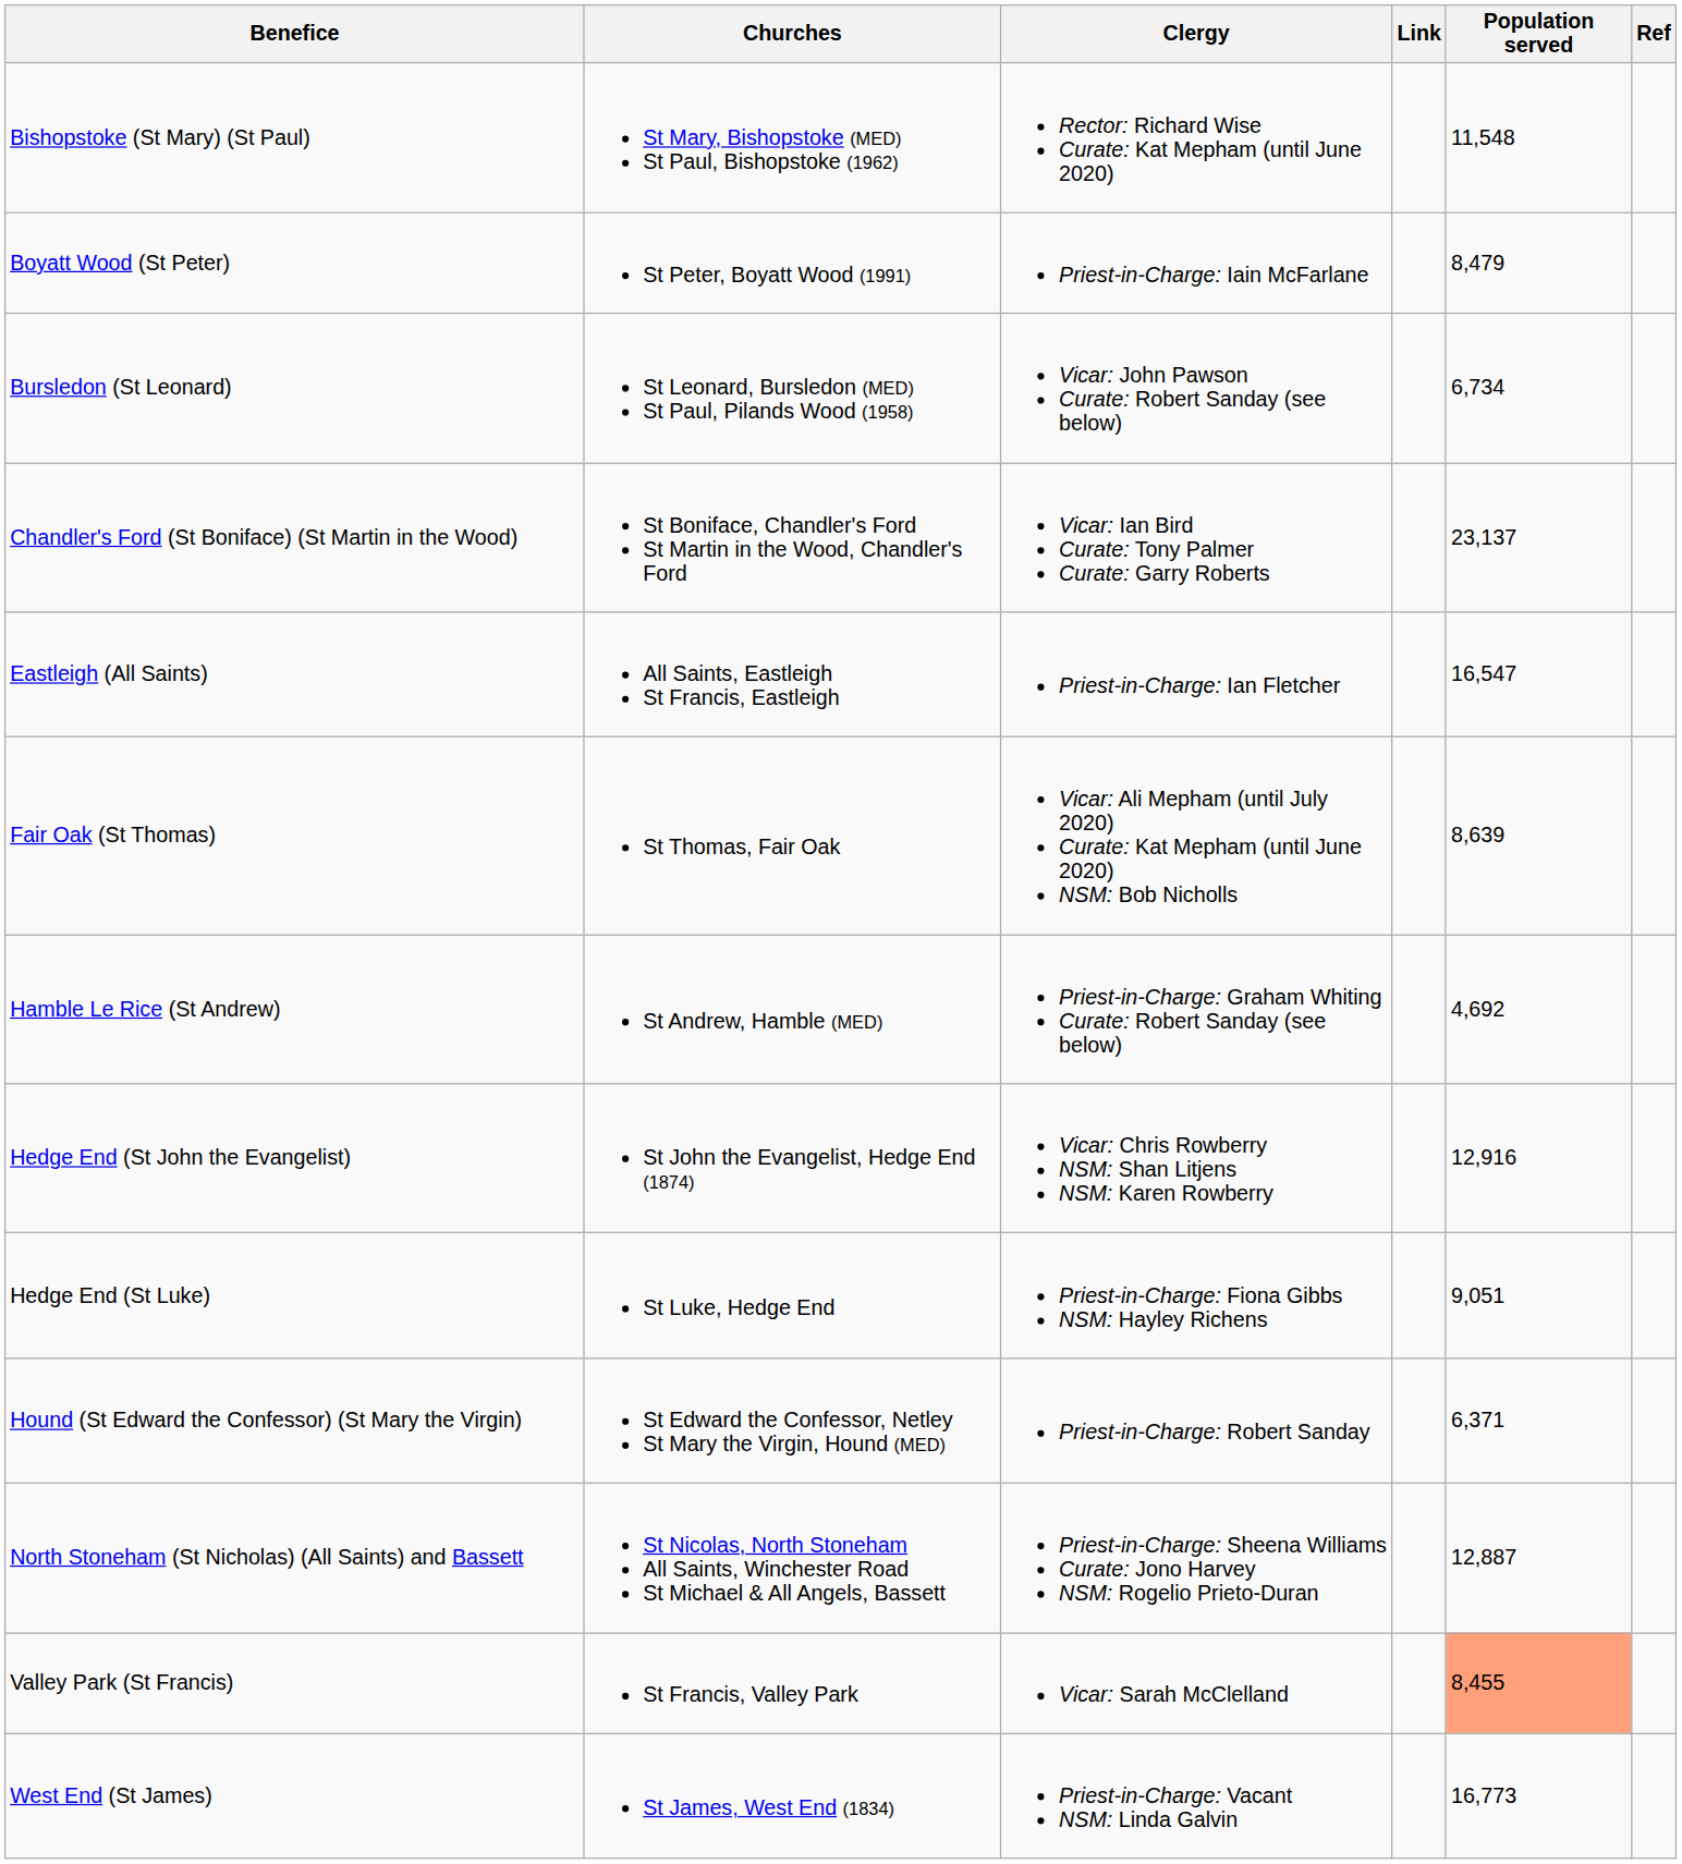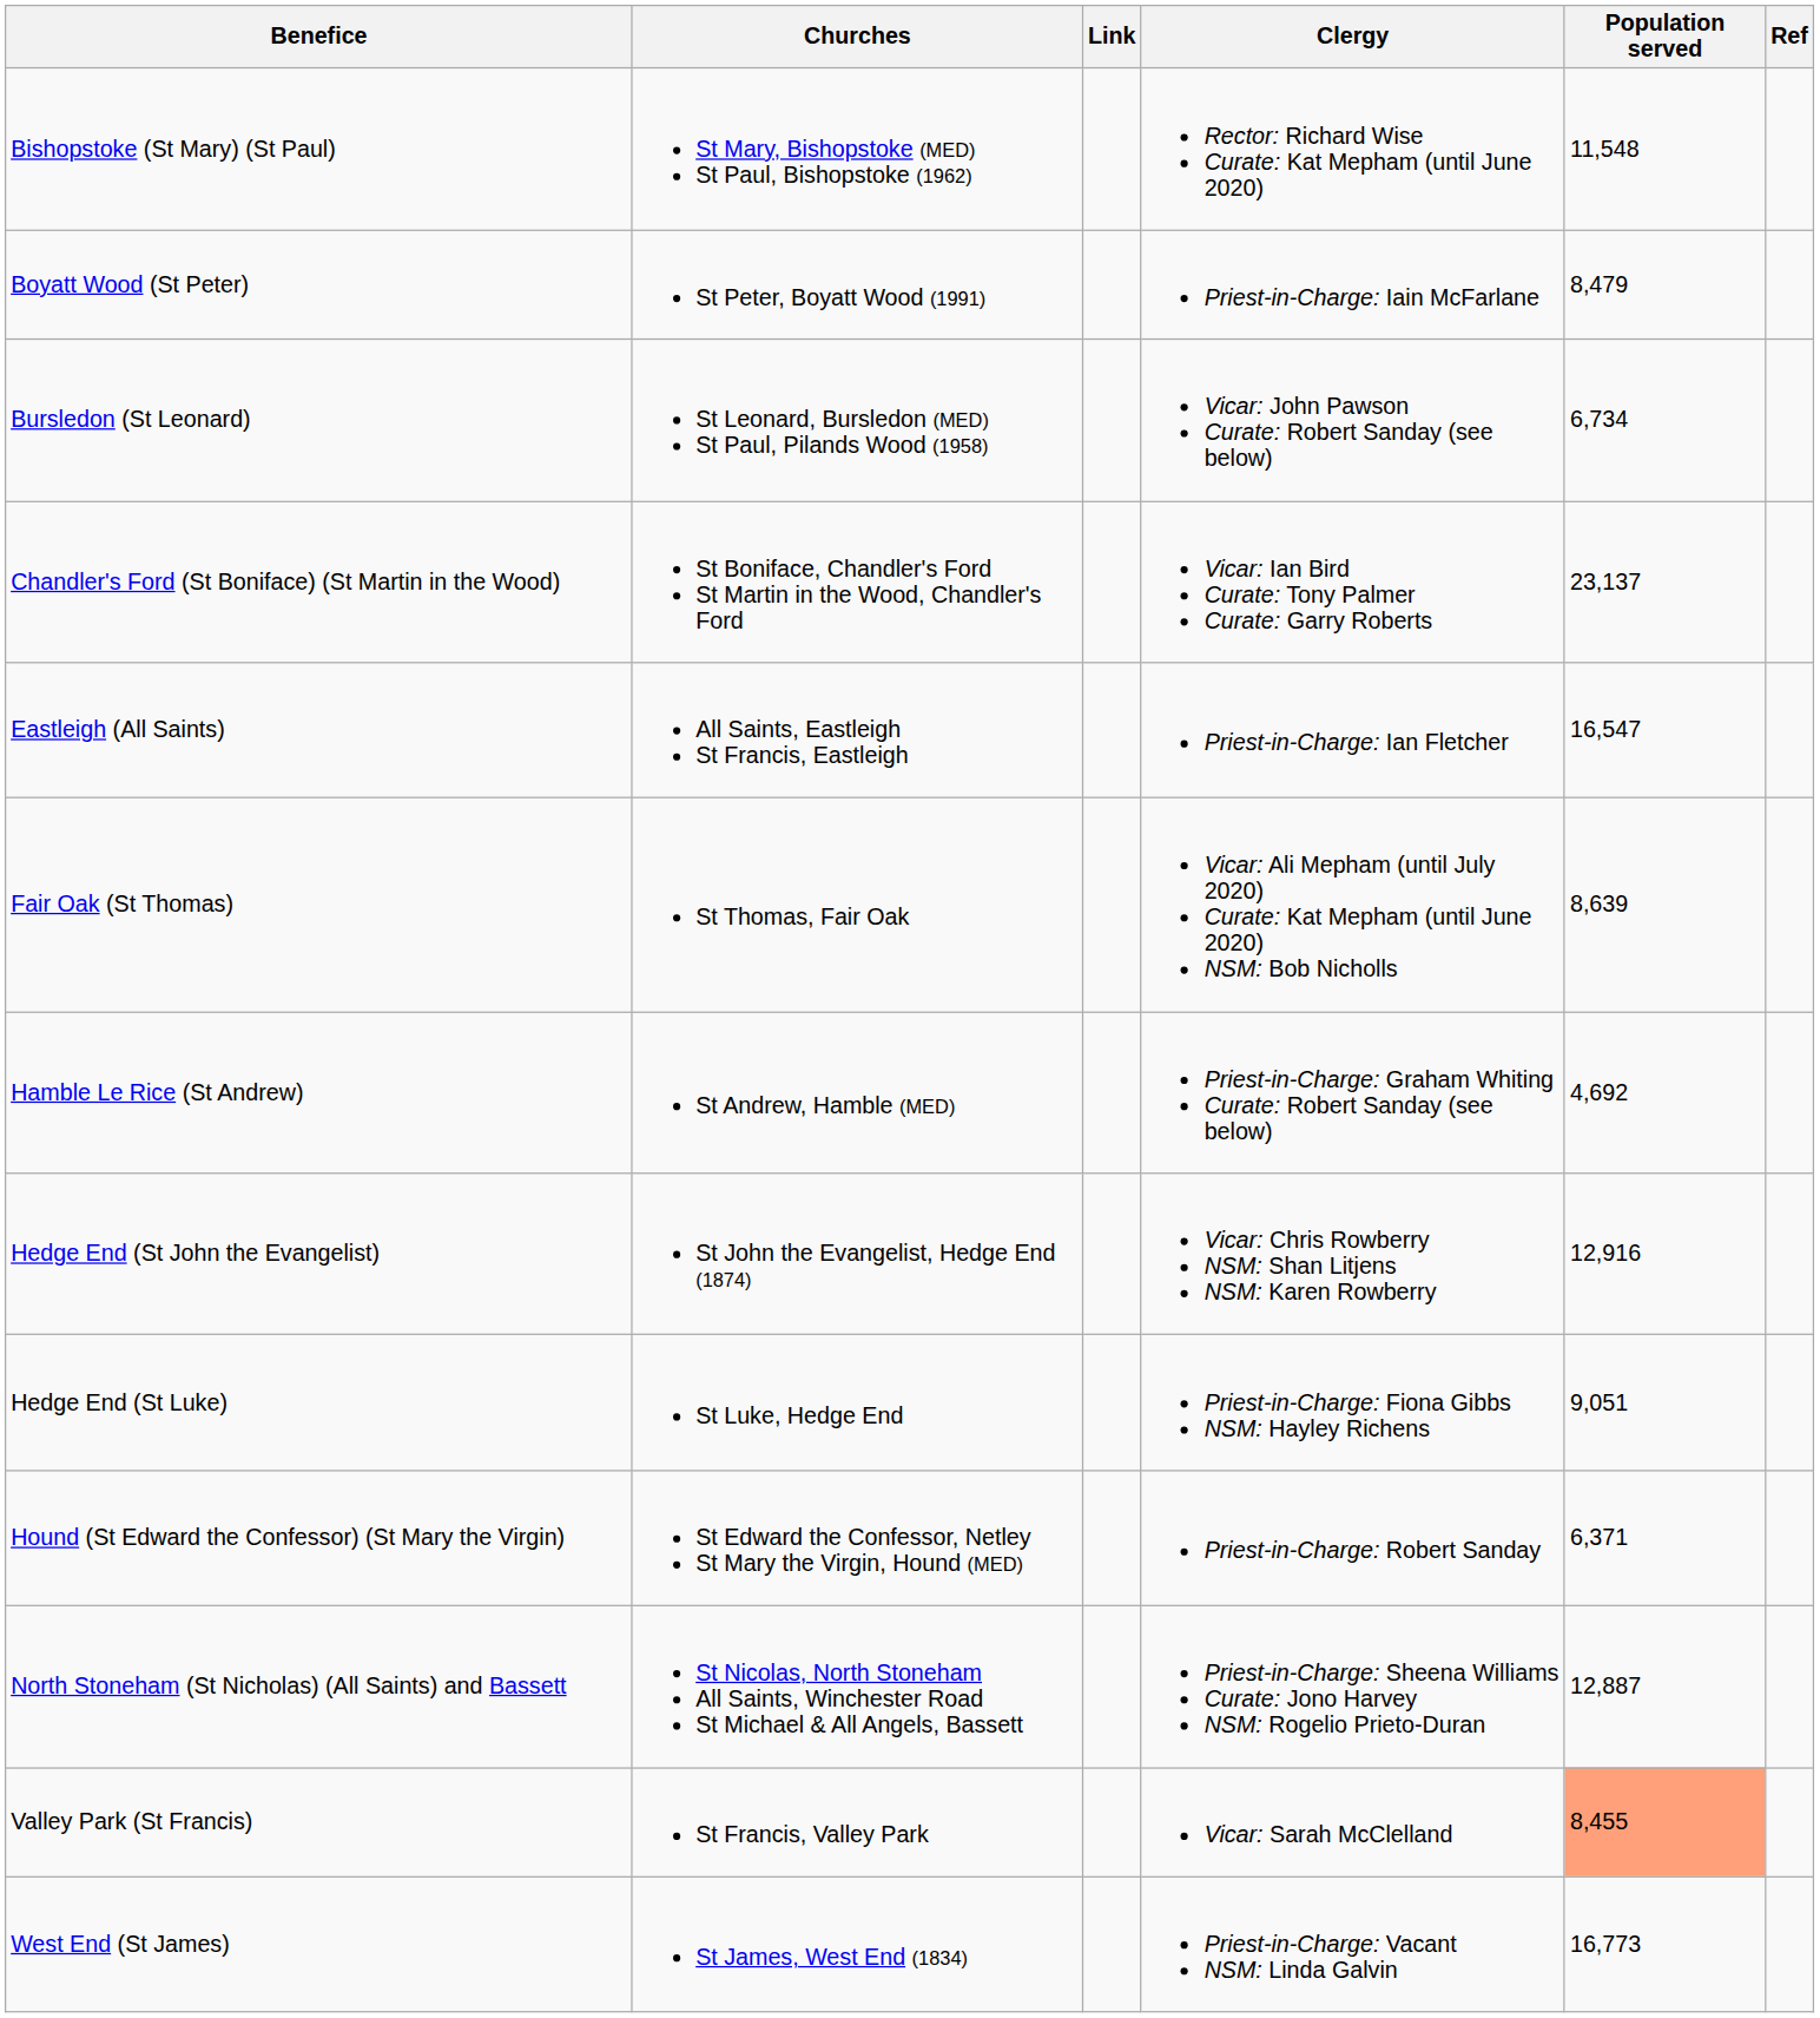 <table class="wikitable">
 <tr>
 <th style="width:425px;">Benefice</th>
 <th>Churches</th>
+<th>Link</th>
 <th>Clergy</th>
-<th>Link</th>
 <th>Population served</th>
 <th>Ref</th>
 </tr>
 <tr>
 <td><a href='#'>Bishopstoke</a> (St Mary) (St Paul)</td>
 <td><br><ul><li><a href='#'>St Mary, Bishopstoke</a> <small>(MED)</small></li><li>St Paul, Bishopstoke <small>(1962)</small></li></ul></td>
+<td></td>
 <td><br><ul><li><em>Rector:</em> Richard Wise</li><li><em>Curate:</em> Kat Mepham (until June 2020)</li></ul></td>
-<td></td>
 <td>11,548</td>
 <td></td>
 </tr>
 <tr>
 <td><a href='#'>Boyatt Wood</a> (St Peter)</td>
 <td><br><ul><li>St Peter, Boyatt Wood <small>(1991)</small></li></ul></td>
+<td></td>
 <td><br><ul><li><em>Priest-in-Charge:</em> Iain McFarlane</li></ul></td>
-<td></td>
 <td>8,479</td>
 <td></td>
 </tr>
 <tr>
 <td><a href='#'>Bursledon</a> (St Leonard)</td>
 <td><br><ul><li>St Leonard, Bursledon <small>(MED)</small></li><li>St Paul, Pilands Wood <small>(1958)</small></li></ul></td>
+<td></td>
 <td><br><ul><li><em>Vicar:</em> John Pawson</li><li><em>Curate:</em> Robert Sanday (see below)</li></ul></td>
-<td></td>
 <td>6,734</td>
 <td></td>
 </tr>
 <tr>
 <td><a href='#'>Chandler's Ford</a> (St Boniface) (St Martin in the Wood)</td>
 <td><br><ul><li>St Boniface, Chandler's Ford</li><li>St Martin in the Wood, Chandler's Ford</li></ul></td>
+<td></td>
 <td><br><ul><li><em>Vicar:</em> Ian Bird</li><li><em>Curate:</em> Tony Palmer</li><li><em>Curate:</em> Garry Roberts</li></ul></td>
-<td></td>
 <td>23,137</td>
 <td></td>
 </tr>
 <tr>
 <td><a href='#'>Eastleigh</a> (All Saints)</td>
 <td><br><ul><li>All Saints, Eastleigh</li><li>St Francis, Eastleigh</li></ul></td>
+<td></td>
 <td><br><ul><li><em>Priest-in-Charge:</em> Ian Fletcher</li></ul></td>
-<td></td>
 <td>16,547</td>
 <td></td>
 </tr>
 <tr>
 <td><a href='#'>Fair Oak</a> (St Thomas)</td>
 <td><br><ul><li>St Thomas, Fair Oak</li></ul></td>
+<td></td>
 <td><br><ul><li><em>Vicar:</em> Ali Mepham (until July 2020)</li><li><em>Curate:</em> Kat Mepham (until June 2020)</li><li><em>NSM:</em> Bob Nicholls</li></ul></td>
-<td></td>
 <td>8,639</td>
 <td></td>
 </tr>
 <tr>
 <td><a href='#'>Hamble Le Rice</a> (St Andrew)</td>
 <td><br><ul><li>St Andrew, Hamble <small>(MED)</small></li></ul></td>
+<td></td>
 <td><br><ul><li><em>Priest-in-Charge:</em> Graham Whiting</li><li><em>Curate:</em> Robert Sanday (see below)</li></ul></td>
-<td></td>
 <td>4,692</td>
 <td></td>
 </tr>
 <tr>
 <td><a href='#'>Hedge End</a> (St John the Evangelist)</td>
 <td><br><ul><li>St John the Evangelist, Hedge End <small>(1874)</small></li></ul></td>
+<td></td>
 <td><br><ul><li><em>Vicar:</em> Chris Rowberry</li><li><em>NSM:</em> Shan Litjens</li><li><em>NSM:</em> Karen Rowberry</li></ul></td>
-<td></td>
 <td>12,916</td>
 <td></td>
 </tr>
 <tr>
 <td>Hedge End (St Luke)</td>
 <td><br><ul><li>St Luke, Hedge End</li></ul></td>
+<td></td>
 <td><br><ul><li><em>Priest-in-Charge:</em> Fiona Gibbs</li><li><em>NSM:</em> Hayley Richens</li></ul></td>
-<td></td>
 <td>9,051</td>
 <td></td>
 </tr>
 <tr>
 <td><a href='#'>Hound</a> (St Edward the Confessor) (St Mary the Virgin)</td>
 <td><br><ul><li>St Edward the Confessor, Netley</li><li>St Mary the Virgin, Hound <small>(MED)</small></li></ul></td>
+<td></td>
 <td><br><ul><li><em>Priest-in-Charge:</em> Robert Sanday</li></ul></td>
-<td></td>
 <td>6,371</td>
 <td></td>
 </tr>
 <tr>
 <td><a href='#'>North Stoneham</a> (St Nicholas) (All Saints) and <a href='#'>Bassett</a></td>
 <td><br><ul><li><a href='#'>St Nicolas, North Stoneham</a></li><li>All Saints, Winchester Road</li><li>St Michael & All Angels, Bassett</li></ul></td>
+<td></td>
 <td><br><ul><li><em>Priest-in-Charge:</em> Sheena Williams</li><li><em>Curate:</em> Jono Harvey</li><li><em>NSM:</em> Rogelio Prieto-Duran</li></ul></td>
-<td></td>
 <td>12,887</td>
 <td></td>
 </tr>
 <tr>
 <td>Valley Park (St Francis)</td>
 <td><br><ul><li>St Francis, Valley Park</li></ul></td>
+<td></td>
 <td><br><ul><li><em>Vicar:</em> Sarah McClelland</li></ul></td>
-<td></td>
 <td style="background: lightsalmon;">8,455</td>
 <td></td>
 </tr>
 <tr>
 <td><a href='#'>West End</a> (St James)</td>
 <td><br><ul><li><a href='#'>St James, West End</a> <small>(1834)</small></li></ul></td>
+<td></td>
 <td><br><ul><li><em>Priest-in-Charge:</em> Vacant</li><li><em>NSM:</em> Linda Galvin</li></ul></td>
-<td></td>
 <td>16,773</td>
 <td></td>
 </tr>
 </table>
